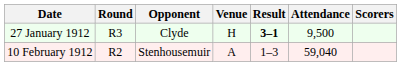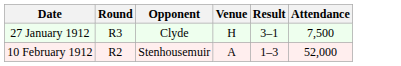 <table class="wikitable sortable" style="font-size:100%; text-align:center">
 <tr>
 <th>Date</th>
 <th>Round</th>
 <th>Opponent</th>
 <th>Venue</th>
 <th>Result</th>
 <th>Attendance</th>
-<th>Scorers</th>
 </tr>
 <tr bgcolor = "#EEFFEE">
 <td>27 January 1912</td>
 <td>R3</td>
 <td>Clyde</td>
 <td>H</td>
-<td><strong>3–1</strong></td>
-<td>9,500</td>
-<td></td>
+<td>3–1</td>
+<td>7,500</td>
 </tr>
 <tr bgcolor = "#FFEEEE">
 <td>10 February 1912</td>
 <td>R2</td>
 <td>Stenhousemuir</td>
 <td>A</td>
 <td>1–3</td>
-<td>59,040</td>
-<td></td>
+<td>52,000</td>
 </tr>
 </table>
